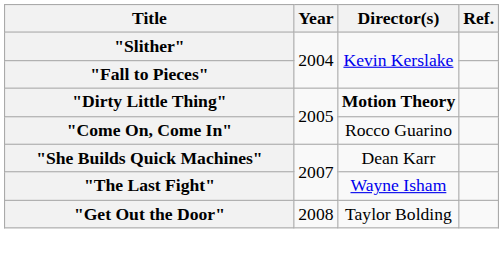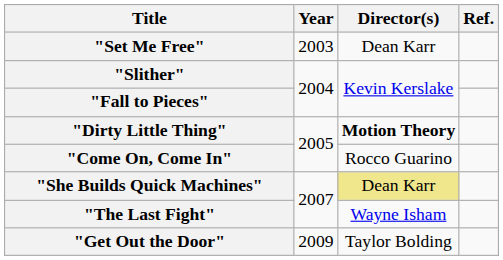 <table class="wikitable plainrowheaders" style="text-align:center;">
 <tr>
 <th scope="col" style="width:16em;">Title</th>
 <th scope="col">Year</th>
 <th scope="col">Director(s)</th>
 <th scope="col">Ref.</th>
+</tr>
+<tr>
+<th scope="row">"Set Me Free"</th>
+<td>2003</td>
+<td>Dean Karr</td>
+<td></td>
 </tr>
 <tr>
 <th scope="row">"Slither"</th>
 <td rowspan="2">2004</td>
 <td rowspan="2"><a href='#'>Kevin Kerslake</a></td>
 <td></td>
 </tr>
 <tr>
 <th scope="row">"Fall to Pieces"</th>
 <td></td>
 </tr>
 <tr>
 <th scope="row">"Dirty Little Thing"</th>
 <td rowspan="2">2005</td>
 <td><strong>Motion Theory</strong></td>
 <td></td>
 </tr>
 <tr>
 <th scope="row">"Come On, Come In"</th>
 <td>Rocco Guarino</td>
 <td></td>
 </tr>
 <tr>
 <th scope="row">"She Builds Quick Machines"</th>
 <td rowspan="2">2007</td>
-<td>Dean Karr</td>
+<td style="background: khaki;">Dean Karr</td>
 <td></td>
 </tr>
 <tr>
 <th scope="row">"The Last Fight"</th>
 <td><a href='#'>Wayne Isham</a></td>
 <td></td>
 </tr>
 <tr>
 <th scope="row">"Get Out the Door"</th>
-<td>2008</td>
+<td>2009</td>
 <td>Taylor Bolding</td>
 <td></td>
 </tr>
 </table>
